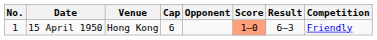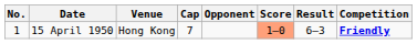 <table class="wikitable sortable">
 <tr>
 <th>No.</th>
 <th>Date</th>
 <th>Venue</th>
 <th>Cap</th>
 <th>Opponent</th>
 <th>Score</th>
 <th>Result</th>
 <th>Competition</th>
 </tr>
 <tr>
 <td align="center">1</td>
 <td>15 April 1950</td>
 <td>Hong Kong</td>
-<td align="center">6</td>
+<td align="center">7</td>
 <td></td>
 <td align="center" style="background: lightsalmon;">1–0</td>
 <td align="center">6–3</td>
-<td><a href='#'>Friendly</a></td>
+<td><strong><a href='#'>Friendly</a></strong></td>
 </tr>
 </table>
